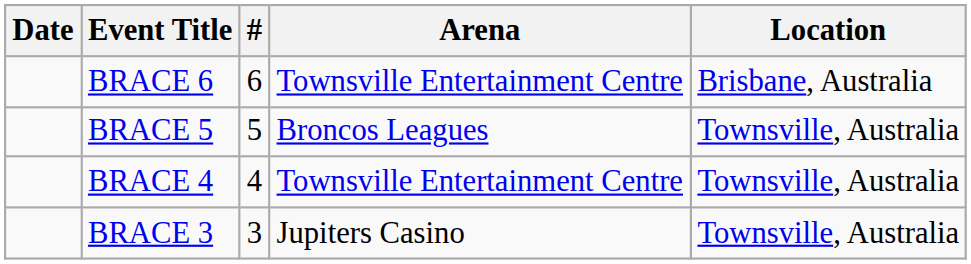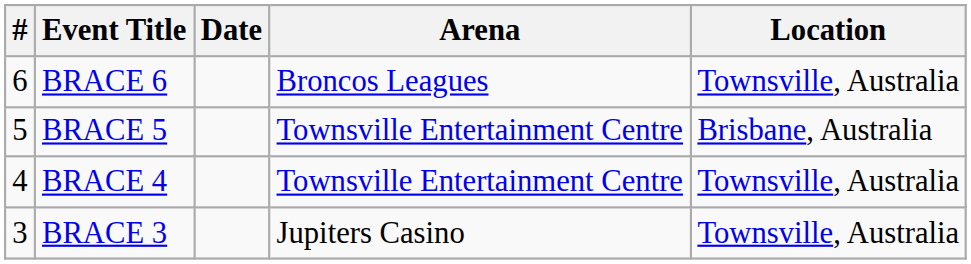 <table class="sortable wikitable succession-box" style="font-size:90%;">
 <tr>
+<th scope="col">#</th>
+<th scope="col">Event Title</th>
 <th scope="col">Date</th>
-<th scope="col">Event Title</th>
-<th scope="col">#</th>
 <th scope="col">Arena</th>
 <th scope="col">Location</th>
 </tr>
 <tr>
+<td align="center">6</td>
+<td><a href='#'>BRACE 6</a></td>
 <td></td>
-<td><a href='#'>BRACE 6</a></td>
-<td align="center">6</td>
+<td><a href='#'>Broncos Leagues</a></td>
+<td><a href='#'>Townsville</a>, Australia</td>
+</tr>
+<tr>
+<td align="center">5</td>
+<td><a href='#'>BRACE 5</a></td>
+<td></td>
 <td><a href='#'>Townsville Entertainment Centre</a></td>
 <td><a href='#'>Brisbane</a>, Australia</td>
 </tr>
 <tr>
+<td align="center">4</td>
+<td><a href='#'>BRACE 4</a></td>
 <td></td>
-<td><a href='#'>BRACE 5</a></td>
-<td align="center">5</td>
-<td><a href='#'>Broncos Leagues</a></td>
-<td><a href='#'>Townsville</a>, Australia</td>
-</tr>
-<tr>
-<td></td>
-<td><a href='#'>BRACE 4</a></td>
-<td align="center">4</td>
 <td><a href='#'>Townsville Entertainment Centre</a></td>
 <td><a href='#'>Townsville</a>, Australia</td>
 </tr>
 <tr>
+<td align="center">3</td>
+<td><a href='#'>BRACE 3</a></td>
 <td></td>
-<td><a href='#'>BRACE 3</a></td>
-<td align="center">3</td>
 <td>Jupiters Casino</td>
 <td><a href='#'>Townsville</a>, Australia</td>
 </tr>
 </table>
